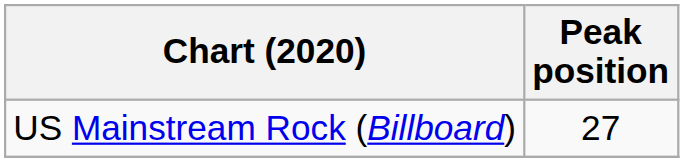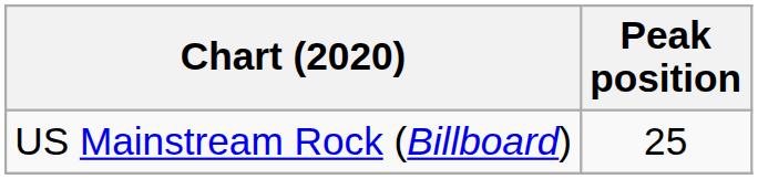 <table class="wikitable sortable">
 <tr>
 <th>Chart (2020)</th>
 <th>Peak<br>position</th>
 </tr>
 <tr>
 <td>US <a href='#'>Mainstream Rock</a> (<em><a href='#'>Billboard</a></em>)</td>
-<td style="text-align:center;">27</td>
+<td style="text-align:center;">25</td>
 </tr>
 <tr>
 </tr>
 </table>
